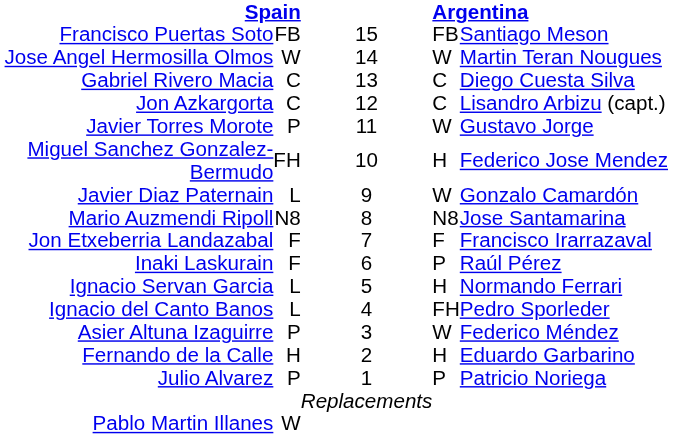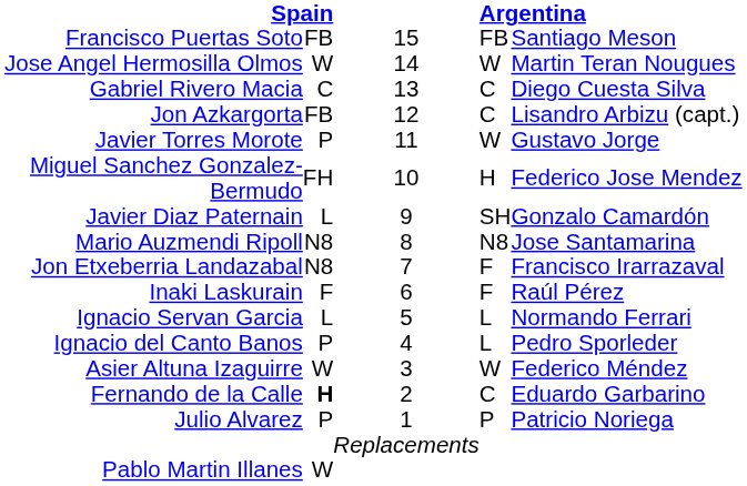 <table width="100%" style="font-size: 90%; " cellspacing="0" cellpadding="0" align=center>
 <tr>
 <td width=41%; text-align=right></td>
 <td width=3%; text-align:right></td>
 <td width=4%; text-align:center></td>
 <td width=3%; text-align:left></td>
 <td width=49%; text-align:left></td>
 </tr>
 <tr>
 <td colspan=2 align=right><strong><a href='#'>Spain</a></strong></td>
 <td></td>
 <td colspan=2><strong><a href='#'>Argentina</a></strong></td>
 </tr>
 <tr>
 <td align=right><a href='#'>Francisco Puertas Soto</a></td>
 <td align=right>FB</td>
 <td align=center>15</td>
 <td>FB</td>
 <td><a href='#'>Santiago Meson</a></td>
 </tr>
 <tr>
 <td align=right><a href='#'>Jose Angel Hermosilla Olmos</a></td>
 <td align=right>W</td>
 <td align=center>14</td>
 <td>W</td>
 <td><a href='#'>Martin Teran Nougues</a></td>
 </tr>
 <tr>
 <td align=right><a href='#'>Gabriel Rivero Macia</a></td>
 <td align=right>C</td>
 <td align=center>13</td>
 <td>C</td>
 <td><a href='#'>Diego Cuesta Silva</a></td>
 </tr>
 <tr>
 <td align=right><a href='#'>Jon Azkargorta</a></td>
-<td align="right">C</td>
+<td align=right>FB</td>
 <td align=center>12</td>
 <td>C</td>
 <td><a href='#'>Lisandro Arbizu</a> (capt.)</td>
 </tr>
 <tr>
 <td align=right><a href='#'>Javier Torres Morote</a></td>
 <td align="right">P</td>
 <td align=center>11</td>
 <td>W</td>
 <td><a href='#'>Gustavo Jorge</a></td>
 </tr>
 <tr>
 <td align=right><a href='#'>Miguel Sanchez Gonzalez-Bermudo</a></td>
 <td align=right>FH</td>
 <td align=center>10</td>
 <td>H</td>
 <td><a href='#'>Federico Jose Mendez</a></td>
 </tr>
 <tr>
 <td align=right><a href='#'>Javier Diaz Paternain</a></td>
 <td align=right>L</td>
 <td align=center>9</td>
-<td>W</td>
+<td>SH</td>
 <td><a href='#'>Gonzalo Camardón</a></td>
 </tr>
 <tr>
 <td align=right><a href='#'>Mario Auzmendi Ripoll</a></td>
 <td align=right>N8</td>
 <td align=center>8</td>
 <td>N8</td>
 <td><a href='#'>Jose Santamarina</a></td>
 </tr>
 <tr>
 <td align=right><a href='#'>Jon Etxeberria Landazabal</a></td>
-<td align=right>F</td>
+<td align=right>N8</td>
 <td align=center>7</td>
 <td>F</td>
 <td><a href='#'>Francisco Irarrazaval</a></td>
 </tr>
 <tr>
 <td align=right><a href='#'>Inaki Laskurain</a></td>
 <td align="right">F</td>
 <td align=center>6</td>
-<td>P</td>
+<td>F</td>
 <td><a href='#'>Raúl Pérez</a></td>
 </tr>
 <tr>
 <td align=right><a href='#'>Ignacio Servan Garcia</a></td>
 <td align=right>L</td>
 <td align=center>5</td>
-<td>H</td>
+<td>L</td>
 <td><a href='#'>Normando Ferrari</a></td>
 </tr>
 <tr>
 <td align=right><a href='#'>Ignacio del Canto Banos</a></td>
-<td align=right>L</td>
+<td align="right">P</td>
 <td align=center>4</td>
-<td>FH</td>
+<td>L</td>
 <td><a href='#'>Pedro Sporleder</a></td>
 </tr>
 <tr>
 <td align=right><a href='#'>Asier Altuna Izaguirre</a></td>
-<td align=right>P</td>
+<td align=right>W</td>
 <td align=center>3</td>
 <td>W</td>
 <td><a href='#'>Federico Méndez</a></td>
 </tr>
 <tr>
 <td align=right><a href='#'>Fernando de la Calle</a></td>
-<td align="right">H</td>
+<td align="right"><strong>H</strong></td>
 <td align=center>2</td>
-<td>H</td>
+<td>C</td>
 <td><a href='#'>Eduardo Garbarino</a></td>
 </tr>
 <tr>
 <td align=right><a href='#'>Julio Alvarez</a></td>
 <td align="right">P</td>
 <td align=center>1</td>
 <td>P</td>
 <td><a href='#'>Patricio Noriega</a></td>
 </tr>
 <tr>
 <td></td>
 <td></td>
 <td align=center><em>Replacements</em></td>
 <td></td>
 <td></td>
 </tr>
 <tr>
 <td align=right><a href='#'>Pablo Martin Illanes</a></td>
 <td align=right>W</td>
 <td align=center></td>
 <td></td>
 <td></td>
 </tr>
 </table>
